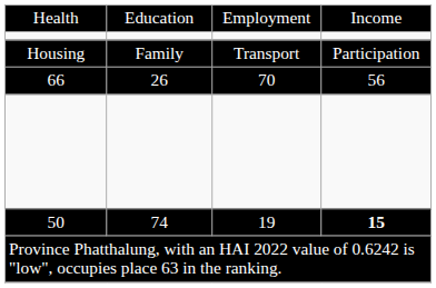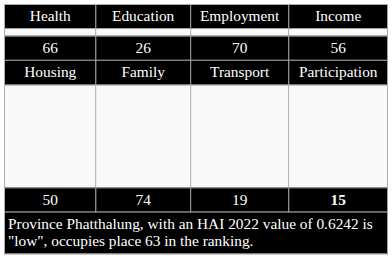 <table class="wikitable floatright" style="width:400px;">
 <tr>
 <td style="text-align:center; width:100px; background:black; color:white;">Health</td>
 <td style="text-align:center; width:100px; background:black; color:white;">Education</td>
 <td style="text-align:center; width:100px; background:black; color:white;">Employment</td>
 <td style="text-align:center; width:100px; background:black; color:white;">Income</td>
 </tr>
 <tr>
 <td></td>
 <td></td>
 <td></td>
 <td></td>
 </tr>
 <tr>
+<td style="text-align:center; background:black; color:white;">66</td>
+<td style="text-align:center; background:black; color:white;">26</td>
+<td style="text-align:center; background:black; color:white;">70</td>
+<td style="text-align:center; background:black; color:white;">56</td>
+</tr>
+<tr>
 <td style="text-align:center; background:black; color:white;">Housing</td>
 <td style="text-align:center; background:black; color:white;">Family</td>
 <td style="text-align:center; background:black; color:white;">Transport</td>
 <td style="text-align:center; background:black; color:white;">Participation</td>
-</tr>
-<tr>
-<td style="text-align:center; background:black; color:white;">66</td>
-<td style="text-align:center; background:black; color:white;">26</td>
-<td style="text-align:center; background:black; color:white;">70</td>
-<td style="text-align:center; background:black; color:white;">56</td>
 </tr>
 <tr>
 <td style="height:100px;"></td>
 <td></td>
 <td></td>
 <td></td>
 </tr>
 <tr>
 <td style="text-align:center; background:black; color:white;">50</td>
 <td style="text-align:center; background:black; color:white;">74</td>
 <td style="text-align:center; background:black; color:white;">19</td>
 <td style="text-align:center; background:black; color:white;"><strong>15</strong></td>
 </tr>
 <tr>
 <td colspan="4"; style="background:black; color:white;">Province Phatthalung, with an HAI 2022 value of 0.6242 is "low", occupies place 63 in the ranking.</td>
 </tr>
 </table>
